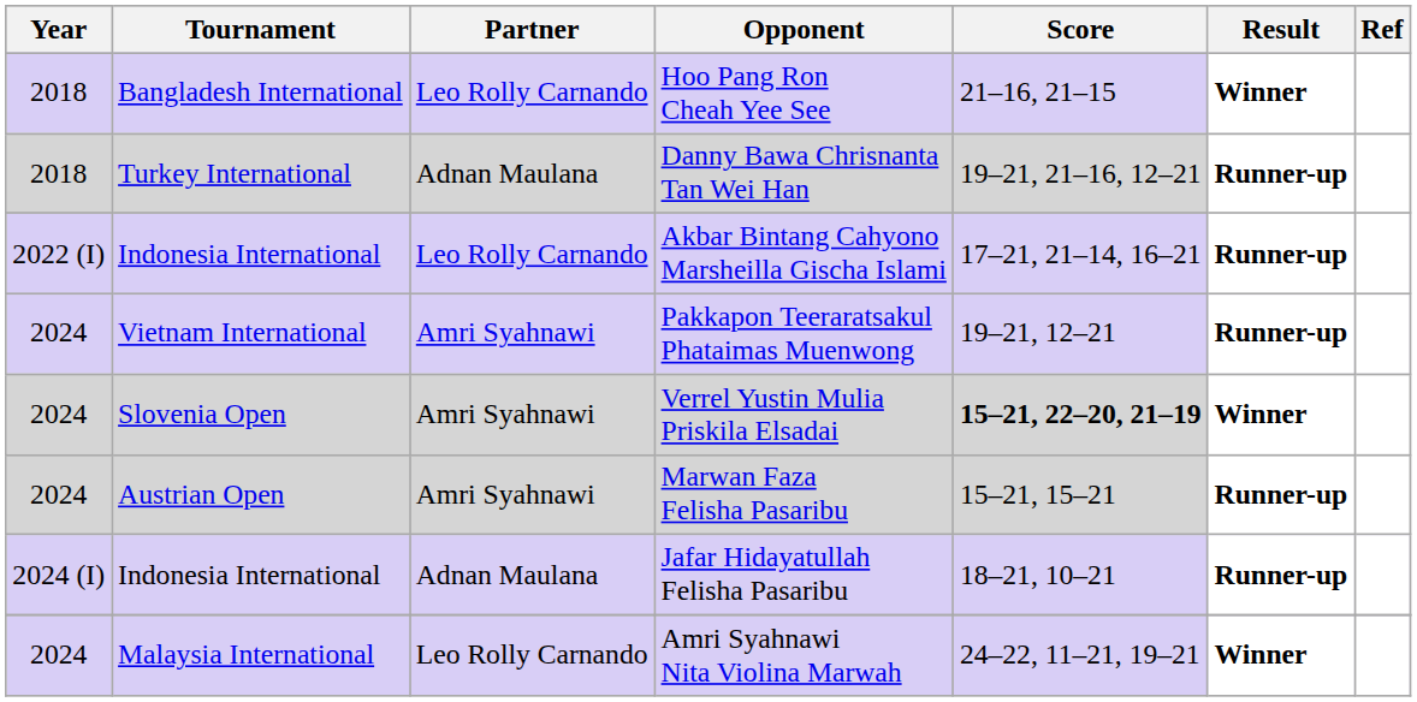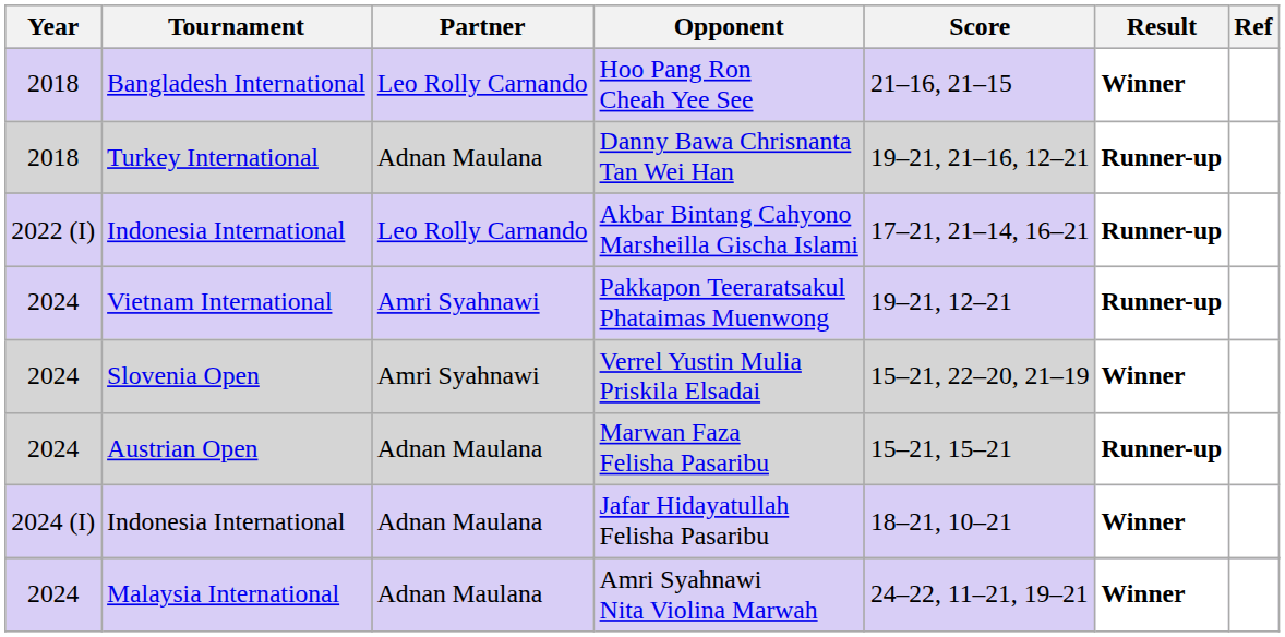 <table class="sortable wikitable" style="font-size: 90%;">
 <tr>
 <th>Year</th>
 <th>Tournament</th>
 <th>Partner</th>
 <th>Opponent</th>
 <th>Score</th>
 <th>Result</th>
 <th>Ref</th>
 </tr>
 <tr style="background:#D8CEF6">
 <td align="center">2018</td>
 <td align="left"><a href='#'>Bangladesh International</a></td>
 <td align="left"> <a href='#'>Leo Rolly Carnando</a></td>
 <td align="left"> <a href='#'>Hoo Pang Ron</a><br> <a href='#'>Cheah Yee See</a></td>
 <td align="left">21–16, 21–15</td>
 <td style="text-align:left; background:white"> <strong>Winner</strong></td>
 <td style="text-align:center; background:white"></td>
 </tr>
 <tr style="background:#D5D5D5">
 <td align="center">2018</td>
 <td align="left"><a href='#'>Turkey International</a></td>
 <td align="left"> Adnan Maulana</td>
 <td align="left"> <a href='#'>Danny Bawa Chrisnanta</a><br> <a href='#'>Tan Wei Han</a></td>
 <td align="left">19–21, 21–16, 12–21</td>
 <td style="text-align:left; background:white"> <strong>Runner-up</strong></td>
 <td style="text-align:center; background:white"></td>
 </tr>
 <tr style="background:#D8CEF6">
 <td align="center">2022 (I)</td>
 <td align="left"><a href='#'>Indonesia International</a></td>
 <td align="left"> <a href='#'>Leo Rolly Carnando</a></td>
 <td align="left"> <a href='#'>Akbar Bintang Cahyono</a><br> <a href='#'>Marsheilla Gischa Islami</a></td>
 <td align="left">17–21, 21–14, 16–21</td>
 <td style="text-align:left; background:white"> <strong>Runner-up</strong></td>
 <td style="text-align:center; background:white"></td>
 </tr>
 <tr style="background:#D8CEF6">
 <td align="center">2024</td>
 <td align="left"><a href='#'>Vietnam International</a></td>
 <td align="left"> <a href='#'>Amri Syahnawi</a></td>
 <td align="left"> <a href='#'>Pakkapon Teeraratsakul</a><br> <a href='#'>Phataimas Muenwong</a></td>
 <td align="left">19–21, 12–21</td>
 <td style="text-align:left; background:white"> <strong>Runner-up</strong></td>
 <td style="text-align:center; background:white"></td>
 </tr>
 <tr style="background:#D5D5D5">
 <td align="center">2024</td>
 <td align="left"><a href='#'>Slovenia Open</a></td>
 <td align="left"> Amri Syahnawi</td>
 <td align="left"> <a href='#'>Verrel Yustin Mulia</a><br> <a href='#'>Priskila Elsadai</a></td>
-<td align="left"><strong>15–21, 22–20, 21–19</strong></td>
+<td align="left">15–21, 22–20, 21–19</td>
 <td style="text-align:left; background:white"> <strong>Winner</strong></td>
 <td style="text-align:center; background:white"></td>
 </tr>
 <tr style="background:#D5D5D5">
 <td align="center">2024</td>
 <td align="left"><a href='#'>Austrian Open</a></td>
-<td align="left"> Amri Syahnawi</td>
+<td align="left"> Adnan Maulana</td>
 <td align="left"> <a href='#'>Marwan Faza</a><br> <a href='#'>Felisha Pasaribu</a></td>
 <td align="left">15–21, 15–21</td>
 <td style="text-align:left; background:white"> <strong>Runner-up</strong></td>
 <td style="text-align:center; background:white"></td>
 </tr>
 <tr style="background:#D8CEF6">
 <td align="center">2024 (I)</td>
 <td align="left">Indonesia International</td>
 <td align="left"> Adnan Maulana</td>
 <td align="left"> <a href='#'>Jafar Hidayatullah</a><br> Felisha Pasaribu</td>
 <td align="left">18–21, 10–21</td>
-<td style="text-align:left; background:white"> <strong>Runner-up</strong></td>
+<td style="text-align:left; background:white"> <strong>Winner</strong></td>
 <td style="text-align:center; background:white"></td>
 </tr>
 <tr>
 </tr>
 <tr style="background:#D8CEF6">
 <td align="center">2024</td>
 <td align="left"><a href='#'>Malaysia International</a></td>
-<td align="left"> Leo Rolly Carnando</td>
+<td align="left"> Adnan Maulana</td>
 <td align="left"> Amri Syahnawi<br> <a href='#'>Nita Violina Marwah</a></td>
 <td align="left">24–22, 11–21, 19–21</td>
 <td style="text-align:left; background:white"> <strong>Winner</strong></td>
 <td style="text-align:center; background:white"></td>
 </tr>
 </table>
